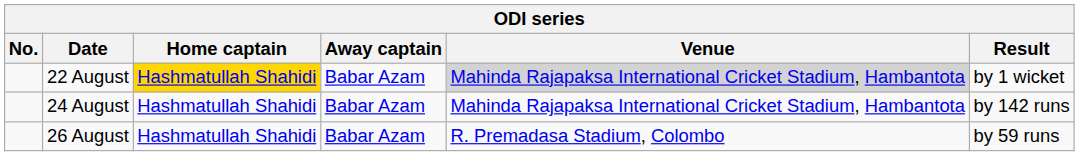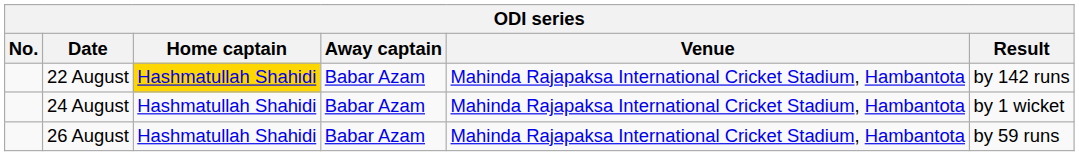 <table class="wikitable">
 <tr>
 <th colspan="9">ODI series</th>
 </tr>
 <tr>
 <th>No.</th>
 <th>Date</th>
 <th>Home captain</th>
 <th>Away captain</th>
 <th>Venue</th>
 <th>Result</th>
 </tr>
 <tr>
 <td></td>
 <td>22 August</td>
 <td style="background: gold;"><a href='#'>Hashmatullah Shahidi</a></td>
 <td><a href='#'>Babar Azam</a></td>
-<td style="background: lightgrey;"><a href='#'>Mahinda Rajapaksa International Cricket Stadium</a>, <a href='#'>Hambantota</a></td>
-<td> by 1 wicket</td>
+<td><a href='#'>Mahinda Rajapaksa International Cricket Stadium</a>, <a href='#'>Hambantota</a></td>
+<td> by 142 runs</td>
 </tr>
 <tr>
 <td></td>
 <td>24 August</td>
 <td><a href='#'>Hashmatullah Shahidi</a></td>
 <td><a href='#'>Babar Azam</a></td>
 <td><a href='#'>Mahinda Rajapaksa International Cricket Stadium</a>, <a href='#'>Hambantota</a></td>
-<td> by 142 runs</td>
+<td> by 1 wicket</td>
 </tr>
 <tr>
 <td></td>
 <td>26 August</td>
 <td><a href='#'>Hashmatullah Shahidi</a></td>
 <td><a href='#'>Babar Azam</a></td>
-<td><a href='#'>R. Premadasa Stadium</a>, <a href='#'>Colombo</a></td>
+<td><a href='#'>Mahinda Rajapaksa International Cricket Stadium</a>, <a href='#'>Hambantota</a></td>
 <td> by 59 runs</td>
 </tr>
 </table>
